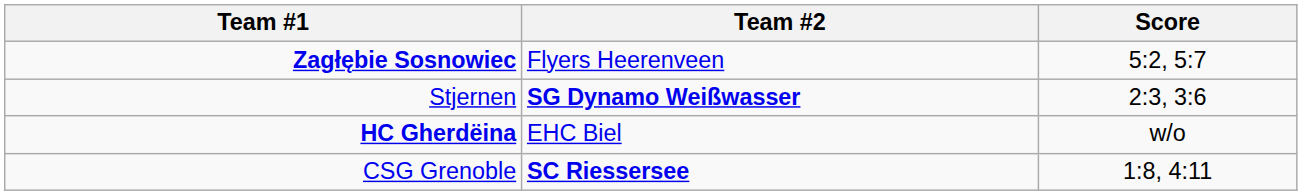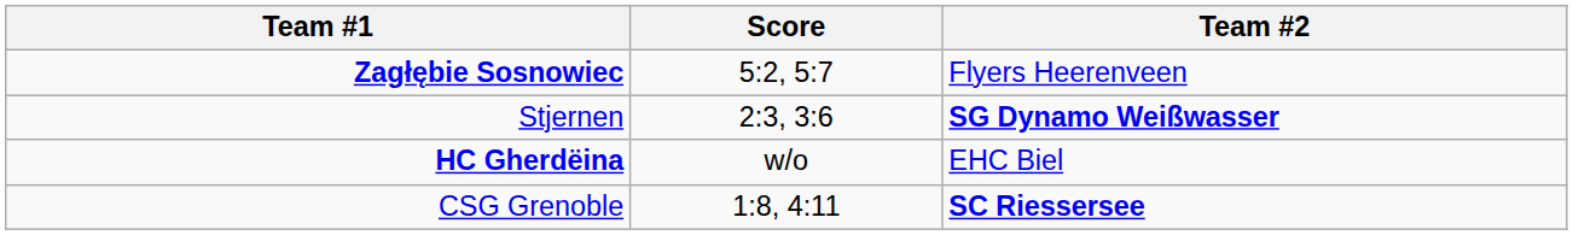 <table class="wikitable" style="text-align: center;">
 <tr>
 <th width=22%>Team #1</th>
+<th width=11%>Score</th>
 <th width=22%>Team #2</th>
-<th width=11%>Score</th>
 </tr>
 <tr>
 <td style="text-align: right;"><strong><a href='#'>Zagłębie Sosnowiec</a></strong> </td>
+<td>5:2, 5:7</td>
 <td style="text-align: left;"> <a href='#'>Flyers Heerenveen</a></td>
-<td>5:2, 5:7</td>
 </tr>
 <tr>
 <td style="text-align: right;"><a href='#'>Stjernen</a> </td>
+<td>2:3, 3:6</td>
 <td style="text-align: left;"> <strong><a href='#'>SG Dynamo Weißwasser</a></strong></td>
-<td>2:3, 3:6</td>
 </tr>
 <tr>
 <td style="text-align: right;"><strong><a href='#'>HC Gherdëina</a></strong> </td>
+<td>w/o</td>
 <td style="text-align: left;"> <a href='#'>EHC Biel</a></td>
-<td>w/o</td>
 </tr>
 <tr>
 <td style="text-align: right;"><a href='#'>CSG Grenoble</a> </td>
+<td>1:8, 4:11</td>
 <td style="text-align: left;"> <strong><a href='#'>SC Riessersee</a></strong></td>
-<td>1:8, 4:11</td>
 </tr>
 </table>
